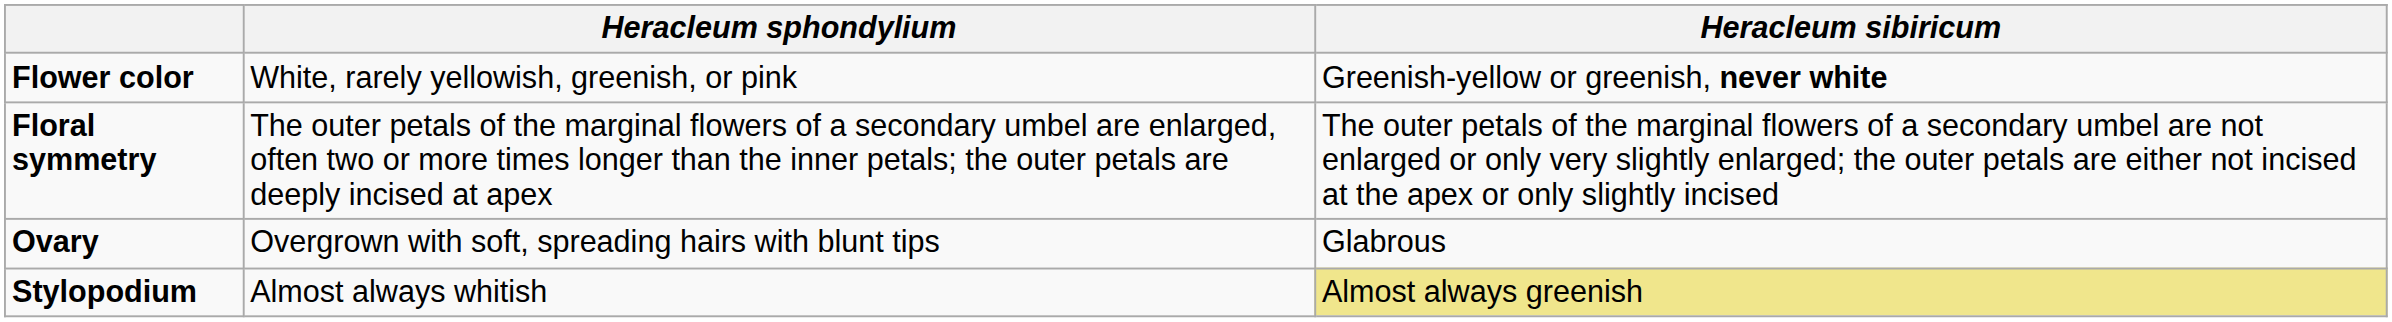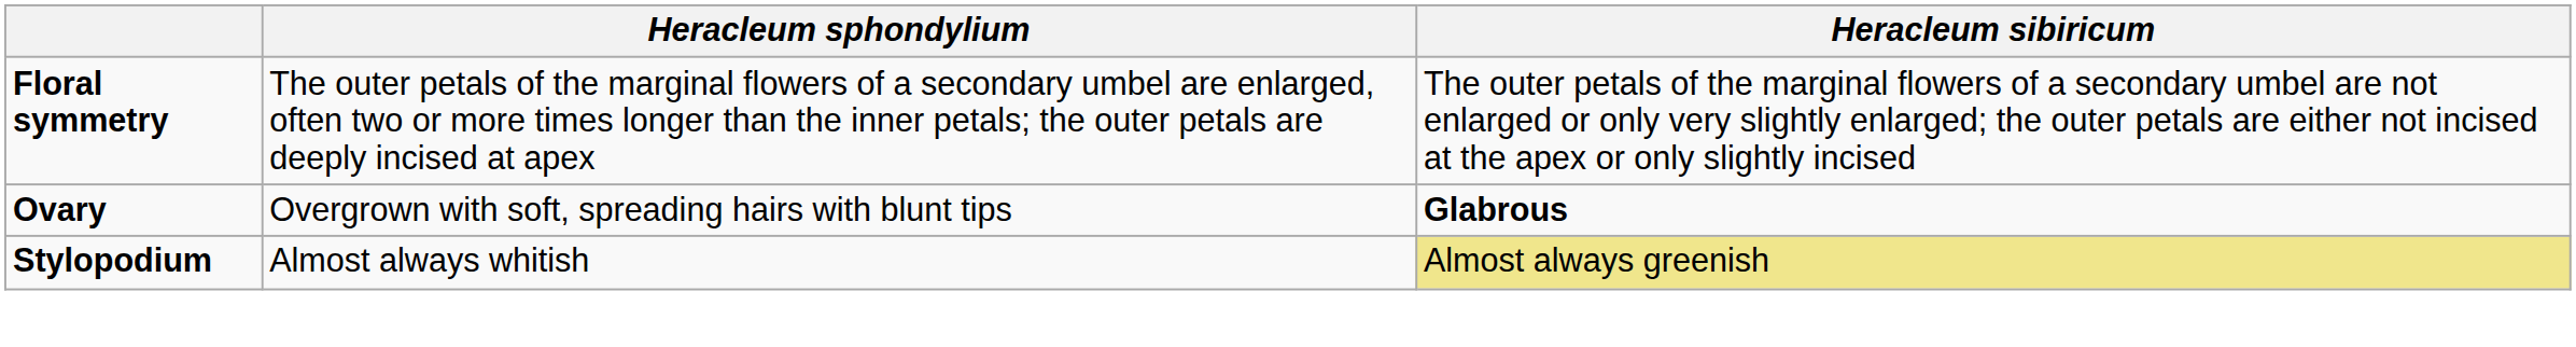 <table class="wikitable">
 <tr>
 <th style="width: 10%"></th>
 <th style="width: 45%"><em>Heracleum sphondylium</em></th>
 <th style="width: 45%"><em>Heracleum sibiricum</em></th>
-</tr>
-<tr>
-<td style="vertical-align: top"><strong>Flower color</strong></td>
-<td style="vertical-align: top">White, rarely yellowish, greenish, or pink</td>
-<td style="vertical-align: top">Greenish-yellow or greenish, <strong>never white</strong></td>
 </tr>
 <tr>
 <td style="vertical-align: top"><strong>Floral symmetry</strong></td>
 <td style="vertical-align: top">The outer petals of the marginal flowers of a secondary umbel are enlarged, often two or more times longer than the inner petals; the outer petals are deeply incised at apex</td>
 <td style="vertical-align: top">The outer petals of the marginal flowers of a secondary umbel are not enlarged or only very slightly enlarged; the outer petals are either not incised at the apex or only slightly incised</td>
 </tr>
 <tr>
 <td style="vertical-align: top"><strong>Ovary</strong></td>
 <td style="vertical-align: top">Overgrown with soft, spreading hairs with blunt tips</td>
-<td style="vertical-align: top">Glabrous</td>
+<td style="vertical-align: top"><strong>Glabrous</strong></td>
 </tr>
 <tr>
 <td style="vertical-align: top"><strong>Stylopodium</strong></td>
 <td style="vertical-align: top">Almost always whitish</td>
 <td style="background: khaki; vertical-align: top">Almost always greenish</td>
 </tr>
 </table>
